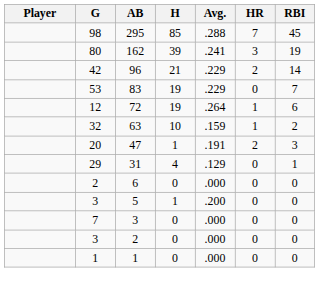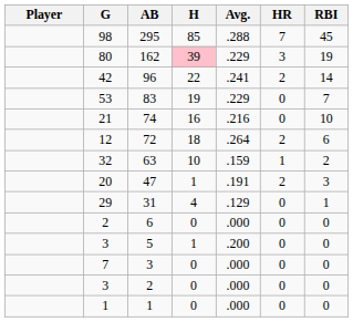 <table class="wikitable sortable">
 <tr>
 <th bgcolor="#DDDDFF" width="16%">Player</th>
 <th bgcolor="#DDDDFF" width="9%">G</th>
 <th bgcolor="#DDDDFF" width="9%">AB</th>
 <th bgcolor="#DDDDFF" width="9%">H</th>
 <th bgcolor="#DDDDFF" width="9%">Avg.</th>
 <th bgcolor="#DDDDFF" width="9%">HR</th>
 <th bgcolor="#DDDDFF" width="9%">RBI</th>
 </tr>
 <tr align="center">
 <td></td>
 <td>98</td>
 <td>295</td>
 <td>85</td>
 <td>.288</td>
 <td>7</td>
 <td>45</td>
 </tr>
 <tr align="center">
 <td></td>
 <td>80</td>
 <td>162</td>
-<td>39</td>
-<td>.241</td>
+<td style="background: pink;">39</td>
+<td>.229</td>
 <td>3</td>
 <td>19</td>
 </tr>
 <tr align="center">
 <td></td>
 <td>42</td>
 <td>96</td>
-<td>21</td>
-<td>.229</td>
+<td>22</td>
+<td>.241</td>
 <td>2</td>
 <td>14</td>
 </tr>
 <tr align="center">
 <td></td>
 <td>53</td>
 <td>83</td>
 <td>19</td>
 <td>.229</td>
 <td>0</td>
 <td>7</td>
 </tr>
 <tr align="center">
 <td></td>
+<td>21</td>
+<td>74</td>
+<td>16</td>
+<td>.216</td>
+<td>0</td>
+<td>10</td>
+</tr>
+<tr align="center">
+<td></td>
 <td>12</td>
 <td>72</td>
-<td>19</td>
+<td>18</td>
 <td>.264</td>
-<td>1</td>
+<td>2</td>
 <td>6</td>
 </tr>
 <tr align="center">
 <td></td>
 <td>32</td>
 <td>63</td>
 <td>10</td>
 <td>.159</td>
 <td>1</td>
 <td>2</td>
 </tr>
 <tr align="center">
 <td></td>
 <td>20</td>
 <td>47</td>
 <td>1</td>
 <td>.191</td>
 <td>2</td>
 <td>3</td>
 </tr>
 <tr align="center">
 <td></td>
 <td>29</td>
 <td>31</td>
 <td>4</td>
 <td>.129</td>
 <td>0</td>
 <td>1</td>
 </tr>
 <tr align="center">
 <td></td>
 <td>2</td>
 <td>6</td>
 <td>0</td>
 <td>.000</td>
 <td>0</td>
 <td>0</td>
 </tr>
 <tr align="center">
 <td></td>
 <td>3</td>
 <td>5</td>
 <td>1</td>
 <td>.200</td>
 <td>0</td>
 <td>0</td>
 </tr>
 <tr align="center">
 <td></td>
 <td>7</td>
 <td>3</td>
 <td>0</td>
 <td>.000</td>
 <td>0</td>
 <td>0</td>
 </tr>
 <tr align="center">
 <td></td>
 <td>3</td>
 <td>2</td>
 <td>0</td>
 <td>.000</td>
 <td>0</td>
 <td>0</td>
 </tr>
 <tr align="center">
 <td></td>
 <td>1</td>
 <td>1</td>
 <td>0</td>
 <td>.000</td>
 <td>0</td>
 <td>0</td>
 </tr>
 </table>
